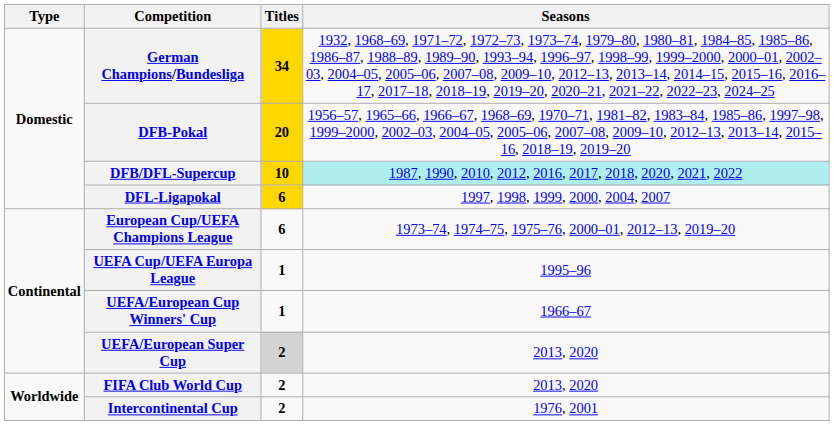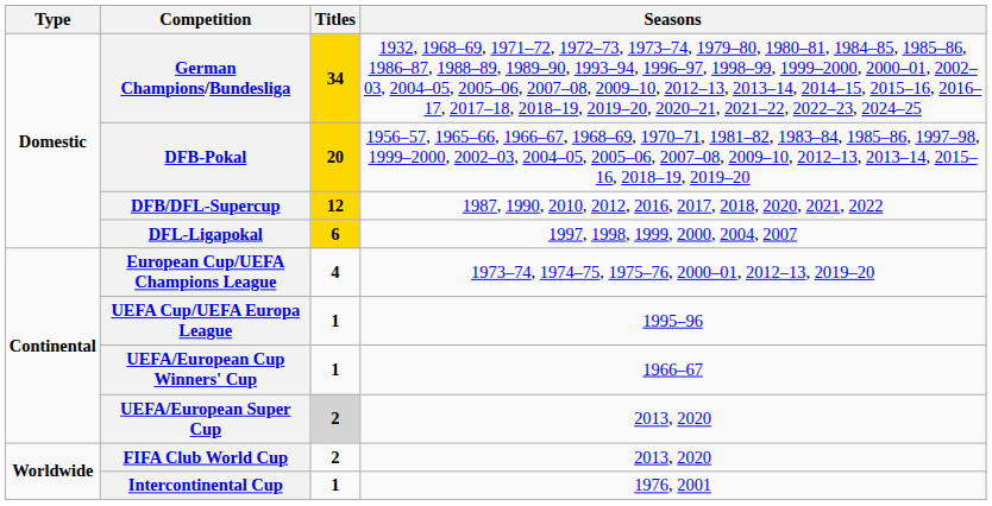 <table class="wikitable plainrowheaders" style="font-size:95%; text-align:center;">
 <tr>
 <th>Type</th>
 <th>Competition</th>
 <th>Titles</th>
 <th>Seasons</th>
 </tr>
 <tr>
 <td rowspan="4"><strong>Domestic</strong></td>
 <th scope=col><a href='#'>German Champions</a>/<a href='#'>Bundesliga</a></th>
 <td style="background:gold;"><strong>34</strong></td>
 <td><a href='#'>1932</a>, <a href='#'>1968–69</a>, <a href='#'>1971–72</a>, <a href='#'>1972–73</a>, <a href='#'>1973–74</a>, <a href='#'>1979–80</a>, <a href='#'>1980–81</a>, <a href='#'>1984–85</a>, <a href='#'>1985–86</a>, <a href='#'>1986–87</a>, <a href='#'>1988–89</a>, <a href='#'>1989–90</a>, <a href='#'>1993–94</a>, <a href='#'>1996–97</a>, <a href='#'>1998–99</a>, <a href='#'>1999–2000</a>, <a href='#'>2000–01</a>, <a href='#'>2002–03</a>, <a href='#'>2004–05</a>, <a href='#'>2005–06</a>, <a href='#'>2007–08</a>, <a href='#'>2009–10</a>, <a href='#'>2012–13</a>, <a href='#'>2013–14</a>, <a href='#'>2014–15</a>, <a href='#'>2015–16</a>, <a href='#'>2016–17</a>, <a href='#'>2017–18</a>, <a href='#'>2018–19</a>, <a href='#'>2019–20</a>, <a href='#'>2020–21</a>, <a href='#'>2021–22</a>, <a href='#'>2022–23</a>, <a href='#'>2024–25</a></td>
 </tr>
 <tr>
 <th scope=col><a href='#'>DFB-Pokal</a></th>
 <td style="background:gold;"><strong>20</strong></td>
 <td><a href='#'>1956–57</a>, <a href='#'>1965–66</a>, <a href='#'>1966–67</a>, <a href='#'>1968–69</a>, <a href='#'>1970–71</a>, <a href='#'>1981–82</a>, <a href='#'>1983–84</a>, <a href='#'>1985–86</a>, <a href='#'>1997–98</a>, <a href='#'>1999–2000</a>, <a href='#'>2002–03</a>, <a href='#'>2004–05</a>, <a href='#'>2005–06</a>, <a href='#'>2007–08</a>, <a href='#'>2009–10</a>, <a href='#'>2012–13</a>, <a href='#'>2013–14</a>, <a href='#'>2015–16</a>, <a href='#'>2018–19</a>, <a href='#'>2019–20</a></td>
 </tr>
 <tr>
 <th scope=col><a href='#'>DFB/DFL-Supercup</a></th>
-<td style="background:gold;"><strong>10</strong></td>
-<td style="background: paleturquoise;"><a href='#'>1987</a>, <a href='#'>1990</a>, <a href='#'>2010</a>, <a href='#'>2012</a>, <a href='#'>2016</a>, <a href='#'>2017</a>, <a href='#'>2018</a>, <a href='#'>2020</a>, <a href='#'>2021</a>, <a href='#'>2022</a></td>
+<td style="background:gold;"><strong>12</strong></td>
+<td><a href='#'>1987</a>, <a href='#'>1990</a>, <a href='#'>2010</a>, <a href='#'>2012</a>, <a href='#'>2016</a>, <a href='#'>2017</a>, <a href='#'>2018</a>, <a href='#'>2020</a>, <a href='#'>2021</a>, <a href='#'>2022</a></td>
 </tr>
 <tr>
 <th scope=col><a href='#'>DFL-Ligapokal</a></th>
 <td style="background:gold;"><strong>6</strong></td>
 <td><a href='#'>1997</a>, <a href='#'>1998</a>, <a href='#'>1999</a>, <a href='#'>2000</a>, <a href='#'>2004</a>, <a href='#'>2007</a></td>
 </tr>
 <tr>
 <td rowspan="4"><strong>Continental</strong></td>
 <th scope=col><a href='#'>European Cup/UEFA Champions League</a></th>
-<td><strong>6</strong></td>
+<td><strong>4</strong></td>
 <td><a href='#'>1973–74</a>, <a href='#'>1974–75</a>, <a href='#'>1975–76</a>, <a href='#'>2000–01</a>, <a href='#'>2012–13</a>, <a href='#'>2019–20</a></td>
 </tr>
 <tr>
 <th scope=col><a href='#'>UEFA Cup/UEFA Europa League</a></th>
 <td><strong>1</strong></td>
 <td><a href='#'>1995–96</a></td>
 </tr>
 <tr>
 <th scope=col><a href='#'>UEFA/European Cup Winners' Cup</a></th>
 <td><strong>1</strong></td>
 <td><a href='#'>1966–67</a></td>
 </tr>
 <tr>
 <th scope=col><a href='#'>UEFA/European Super Cup</a></th>
 <td style="background: lightgrey;"><strong>2</strong></td>
 <td><a href='#'>2013</a>, <a href='#'>2020</a></td>
 </tr>
 <tr>
 <td rowspan="2"><strong>Worldwide</strong></td>
 <th scope="col"><a href='#'>FIFA Club World Cup</a></th>
 <td><strong>2</strong></td>
 <td><a href='#'>2013</a>, <a href='#'>2020</a></td>
 </tr>
 <tr>
 <th scope="col"><a href='#'>Intercontinental Cup</a></th>
-<td><strong>2</strong></td>
+<td><strong>1</strong></td>
 <td><a href='#'>1976</a>, <a href='#'>2001</a></td>
 </tr>
 </table>
